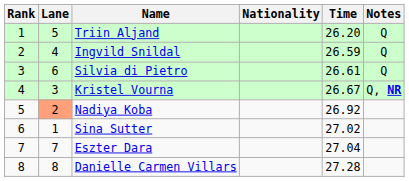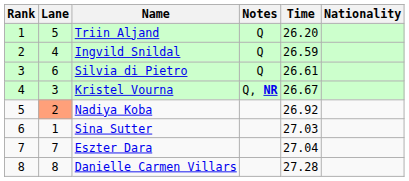 <table class="wikitable sortable" style="text-align:center">
 <tr>
 <th>Rank</th>
 <th>Lane</th>
 <th>Name</th>
+<th>Notes</th>
+<th>Time</th>
 <th>Nationality</th>
-<th>Time</th>
-<th>Notes</th>
 </tr>
 <tr bgcolor=ccffcc>
 <td>1</td>
 <td>5</td>
 <td align=left><a href='#'>Triin Aljand</a></td>
+<td>Q</td>
+<td>26.20</td>
 <td align=left></td>
-<td>26.20</td>
-<td>Q</td>
 </tr>
 <tr bgcolor=ccffcc>
 <td>2</td>
 <td>4</td>
 <td align=left><a href='#'>Ingvild Snildal</a></td>
+<td>Q</td>
+<td>26.59</td>
 <td align=left></td>
-<td>26.59</td>
-<td>Q</td>
 </tr>
 <tr bgcolor=ccffcc>
 <td>3</td>
 <td>6</td>
 <td align=left><a href='#'>Silvia di Pietro</a></td>
+<td>Q</td>
+<td>26.61</td>
 <td align=left></td>
-<td>26.61</td>
-<td>Q</td>
 </tr>
 <tr bgcolor=ccffcc>
 <td>4</td>
 <td>3</td>
 <td align=left><a href='#'>Kristel Vourna</a></td>
+<td>Q, <strong><a href='#'>NR</a></strong></td>
+<td>26.67</td>
 <td align=left></td>
-<td>26.67</td>
-<td>Q, <strong><a href='#'>NR</a></strong></td>
 </tr>
 <tr>
 <td>5</td>
 <td style="background: lightsalmon;">2</td>
 <td align=left><a href='#'>Nadiya Koba</a></td>
+<td></td>
+<td>26.92</td>
 <td align=left></td>
-<td>26.92</td>
-<td></td>
 </tr>
 <tr>
 <td>6</td>
 <td>1</td>
 <td align=left><a href='#'>Sina Sutter</a></td>
+<td></td>
+<td>27.03</td>
 <td align=left></td>
-<td>27.02</td>
-<td></td>
 </tr>
 <tr>
 <td>7</td>
 <td>7</td>
 <td align=left><a href='#'>Eszter Dara</a></td>
+<td></td>
+<td>27.04</td>
 <td align=left></td>
-<td>27.04</td>
-<td></td>
 </tr>
 <tr>
 <td>8</td>
 <td>8</td>
 <td align=left><a href='#'>Danielle Carmen Villars</a></td>
+<td></td>
+<td>27.28</td>
 <td align=left></td>
-<td>27.28</td>
-<td></td>
 </tr>
 </table>
